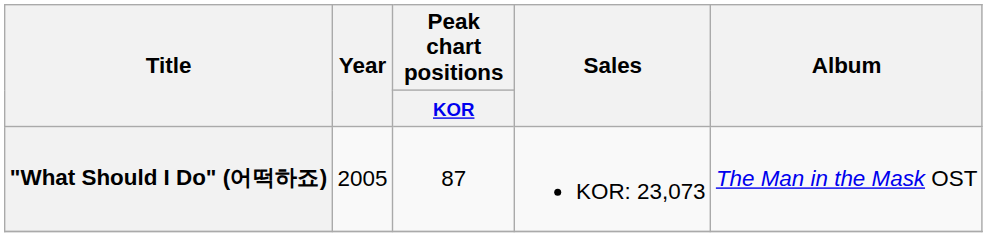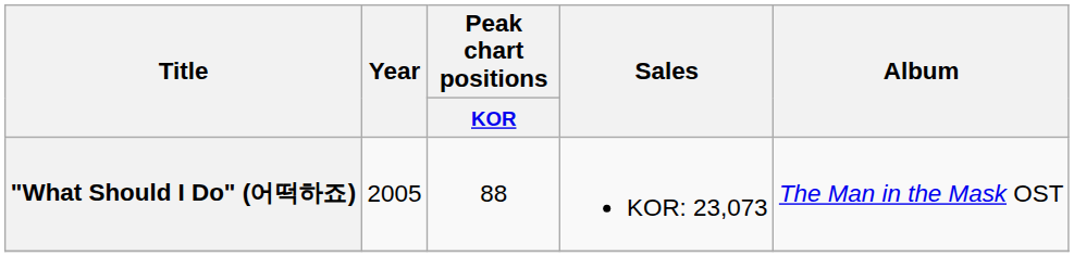 <table class="wikitable plainrowheaders" style="text-align:center;">
 <tr>
 <th scope="col" rowspan="2">Title</th>
 <th scope="col" rowspan="2">Year</th>
 <th scope="col" colspan="1" style="width:5em;">Peak chart positions</th>
 <th scope="col" rowspan="2">Sales</th>
 <th scope="col" rowspan="2">Album</th>
 </tr>
 <tr>
 <th><small><a href='#'>KOR</a></small><br></th>
 </tr>
 <tr>
 <th scope="row">"What Should I Do" (어떡하죠)<br></th>
 <td>2005</td>
-<td>87</td>
+<td>88</td>
 <td><br><ul><li>KOR: 23,073</li></ul></td>
 <td><em><a href='#'>The Man in the Mask</a></em> OST</td>
 </tr>
 <tr>
 </tr>
 </table>
